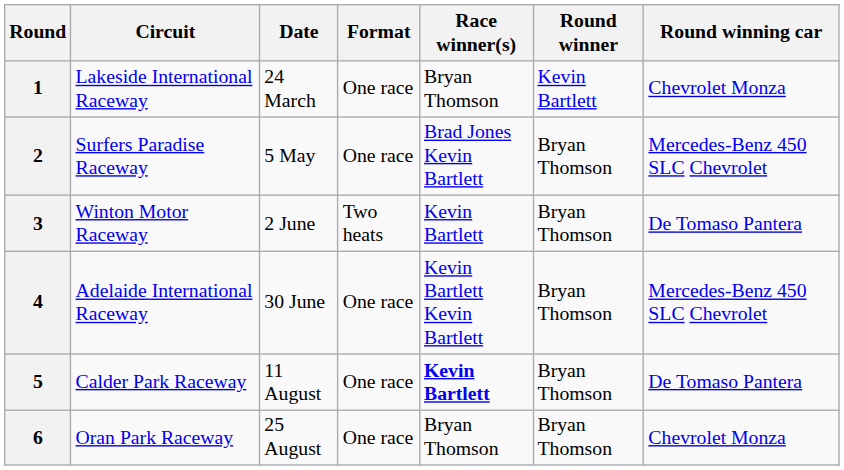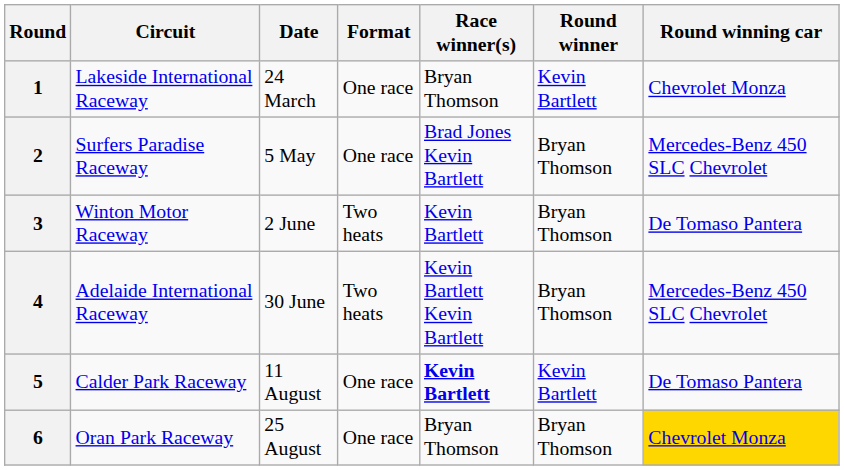 <table class="wikitable" style="font-size: 90%;">
 <tr>
 <th>Round</th>
 <th>Circuit</th>
 <th>Date</th>
 <th>Format</th>
 <th>Race winner(s)</th>
 <th>Round winner</th>
 <th>Round winning car</th>
 </tr>
 <tr>
 <th>1</th>
 <td><a href='#'>Lakeside International Raceway</a></td>
 <td>24 March</td>
 <td>One race</td>
 <td>Bryan Thomson</td>
 <td><a href='#'>Kevin Bartlett</a></td>
 <td><a href='#'>Chevrolet Monza</a></td>
 </tr>
 <tr>
 <th>2</th>
 <td><a href='#'>Surfers Paradise Raceway</a></td>
 <td>5 May</td>
 <td>One race</td>
 <td><a href='#'>Brad Jones</a><br><a href='#'>Kevin Bartlett</a></td>
 <td>Bryan Thomson </td>
 <td><a href='#'>Mercedes-Benz 450 SLC</a> <a href='#'>Chevrolet</a></td>
 </tr>
 <tr>
 <th>3</th>
 <td><a href='#'>Winton Motor Raceway</a></td>
 <td>2 June</td>
 <td>Two heats</td>
 <td><a href='#'>Kevin Bartlett</a></td>
 <td>Bryan Thomson</td>
 <td><a href='#'>De Tomaso Pantera</a></td>
 </tr>
 <tr>
 <th>4</th>
 <td><a href='#'>Adelaide International Raceway</a></td>
 <td>30 June</td>
-<td>One race</td>
+<td>Two heats</td>
 <td><a href='#'>Kevin Bartlett</a><br><a href='#'>Kevin Bartlett</a></td>
 <td>Bryan Thomson</td>
 <td><a href='#'>Mercedes-Benz 450 SLC</a> <a href='#'>Chevrolet</a></td>
 </tr>
 <tr>
 <th>5</th>
 <td><a href='#'>Calder Park Raceway</a></td>
 <td>11 August</td>
 <td>One race</td>
 <td><strong><a href='#'>Kevin Bartlett</a></strong></td>
-<td>Bryan Thomson</td>
+<td><a href='#'>Kevin Bartlett</a></td>
 <td><a href='#'>De Tomaso Pantera</a></td>
 </tr>
 <tr>
 <th>6</th>
 <td><a href='#'>Oran Park Raceway</a></td>
 <td>25 August</td>
 <td>One race</td>
 <td>Bryan Thomson</td>
 <td>Bryan Thomson</td>
-<td><a href='#'>Chevrolet Monza</a></td>
+<td style="background: gold;"><a href='#'>Chevrolet Monza</a></td>
 </tr>
 </table>
